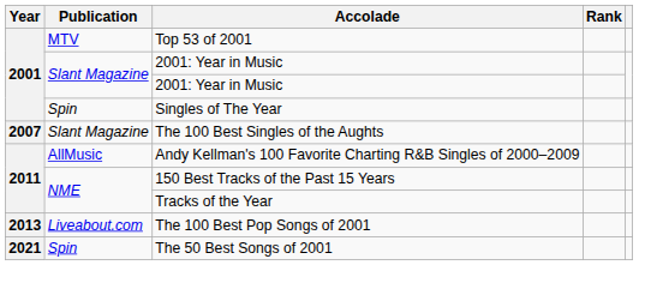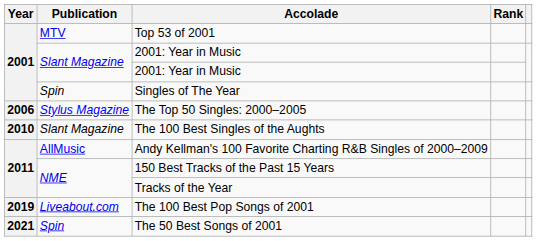 <table class="wikitable sortable plainrowheaders">
 <tr>
 <th scope="col">Year</th>
 <th scope="col">Publication</th>
 <th scope="col">Accolade</th>
 <th scope="col">Rank</th>
 <th scope="col"></th>
 </tr>
 <tr>
 <th scope="row" rowspan="4">2001</th>
 <td><a href='#'>MTV</a></td>
 <td>Top 53 of 2001</td>
 <td></td>
 <td></td>
 </tr>
 <tr>
 <td rowspan="2"><em><a href='#'>Slant Magazine</a></em></td>
 <td>2001: Year in Music </td>
 <td></td>
 <td rowspan="2"></td>
 </tr>
 <tr>
 <td>2001: Year in Music </td>
 <td></td>
 </tr>
 <tr>
 <td><em>Spin</em></td>
 <td>Singles of The Year</td>
 <td></td>
 <td></td>
 </tr>
 <tr>
-<th scope="row">2007</th>
+<th scope="row">2006</th>
+<td><em><a href='#'>Stylus Magazine</a></em></td>
+<td>The Top 50 Singles: 2000–2005</td>
+<td></td>
+<td></td>
+</tr>
+<tr>
+<th scope="row">2010</th>
 <td><em>Slant Magazine</em></td>
 <td>The 100 Best Singles of the Aughts</td>
 <td></td>
 <td></td>
 </tr>
 <tr>
 <th scope="row" rowspan="3">2011</th>
 <td><a href='#'>AllMusic</a></td>
 <td>Andy Kellman's 100 Favorite Charting R&B Singles of 2000–2009</td>
 <td></td>
 <td></td>
 </tr>
 <tr>
 <td rowspan="2"><em><a href='#'>NME</a></em></td>
 <td>150 Best Tracks of the Past 15 Years</td>
 <td></td>
 <td></td>
 </tr>
 <tr>
 <td>Tracks of the Year </td>
 <td></td>
 <td></td>
 </tr>
 <tr>
-<th scope="row">2013</th>
+<th scope="row">2019</th>
 <td><em><a href='#'>Liveabout.com</a></em></td>
 <td>The 100 Best Pop Songs of 2001</td>
 <td></td>
 <td></td>
 </tr>
 <tr>
 <th scope="row">2021</th>
 <td><em><a href='#'>Spin</a></em></td>
 <td>The 50 Best Songs of 2001</td>
 <td></td>
 <td></td>
 </tr>
 </table>
